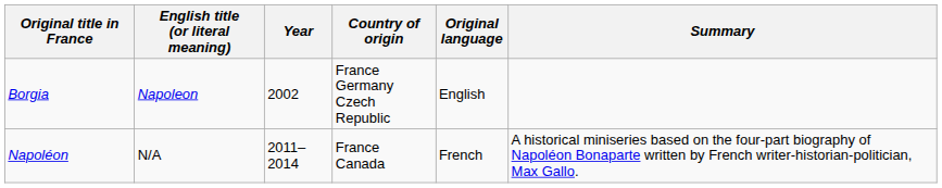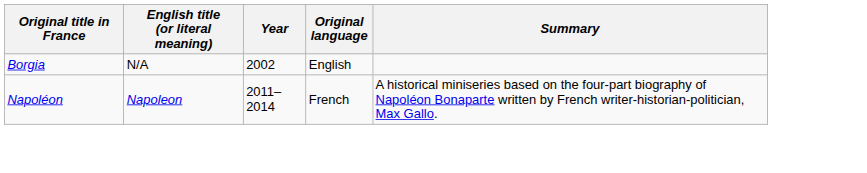 <table class="wikitable">
 <tr>
 <th style="width:140px;"><em>Original title in France</em></th>
 <th style="width:140px;"><em>English title<br>(or literal meaning)</em></th>
 <th style="width:70px;"><em>Year</em></th>
-<th style="width:110px;"><em>Country of origin</em></th>
 <th style="width:75px;"><em>Original language</em></th>
 <th style="width:480px;"><em>Summary</em></th>
 </tr>
 <tr>
 <td><em><a href='#'>Borgia</a></em></td>
-<td><em><a href='#'>Napoleon</a></em></td>
+<td>N/A</td>
 <td>2002</td>
-<td>France<br>Germany<br>Czech Republic</td>
 <td>English</td>
 <td></td>
 </tr>
 <tr>
 <td><em><a href='#'>Napoléon</a></em></td>
-<td>N/A</td>
+<td><em><a href='#'>Napoleon</a></em></td>
 <td>2011–2014</td>
-<td>France<br>Canada</td>
 <td>French</td>
 <td>A historical miniseries based on the four-part biography of <a href='#'>Napoléon Bonaparte</a> written by French writer-historian-politician, <a href='#'>Max Gallo</a>.</td>
 </tr>
 </table>
